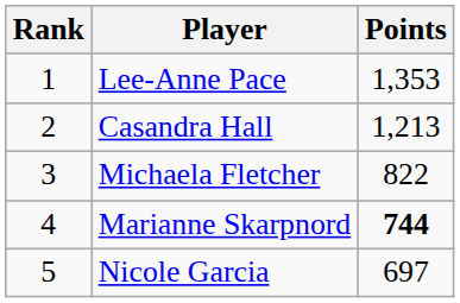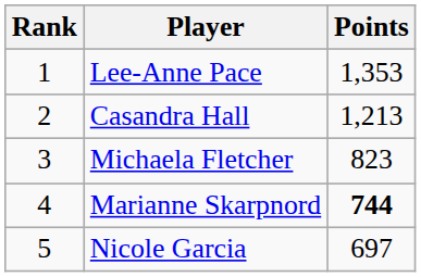 <table class="wikitable">
 <tr>
 <th>Rank</th>
 <th>Player</th>
 <th>Points</th>
 </tr>
 <tr>
 <td align=center>1</td>
 <td> <a href='#'>Lee-Anne Pace</a></td>
 <td align=center>1,353</td>
 </tr>
 <tr>
 <td align=center>2</td>
 <td> <a href='#'>Casandra Hall</a></td>
 <td align=center>1,213</td>
 </tr>
 <tr>
 <td align=center>3</td>
 <td> <a href='#'>Michaela Fletcher</a></td>
-<td align=center>822</td>
+<td align=center>823</td>
 </tr>
 <tr>
 <td align=center>4</td>
 <td> <a href='#'>Marianne Skarpnord</a></td>
 <td align=center><strong>744</strong></td>
 </tr>
 <tr>
 <td align=center>5</td>
 <td> <a href='#'>Nicole Garcia</a></td>
 <td align=center>697</td>
 </tr>
 </table>
